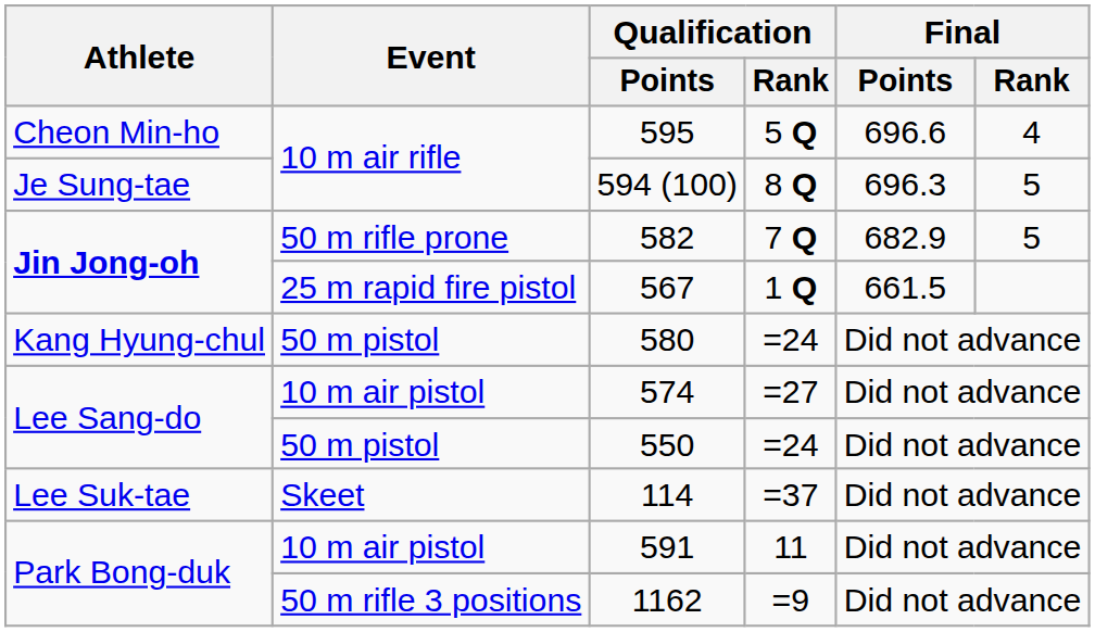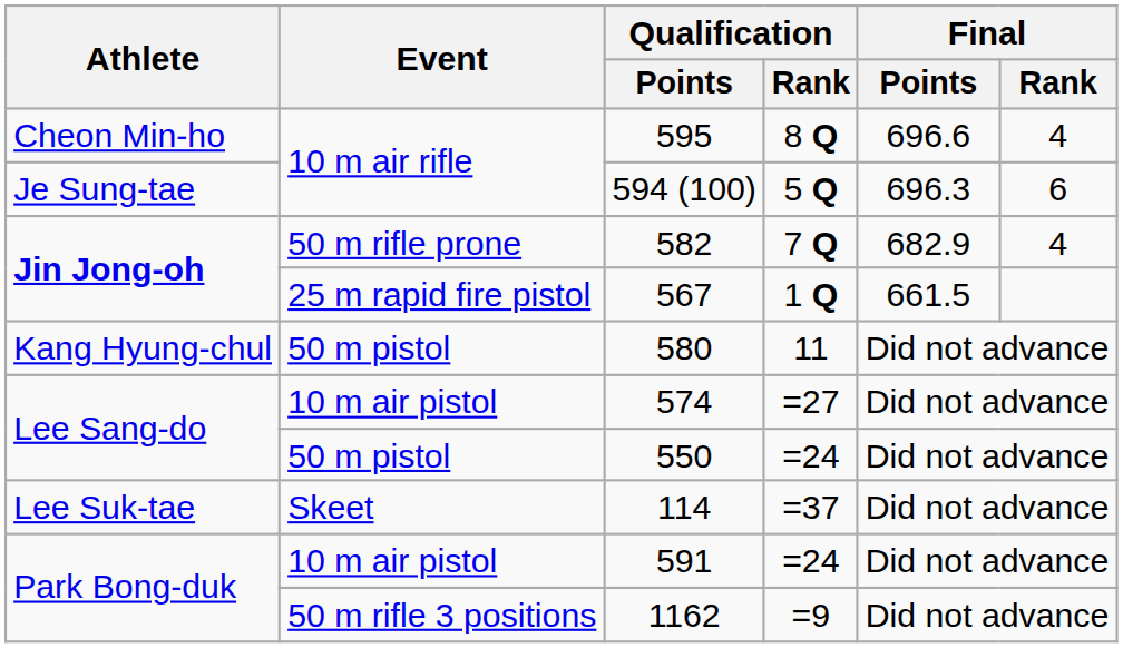 <table class="wikitable" style="font-size:90%">
 <tr>
 <th rowspan="2">Athlete</th>
 <th rowspan="2">Event</th>
 <th colspan=2>Qualification</th>
 <th colspan=2>Final</th>
 </tr>
 <tr style="font-size:95%">
 <th>Points</th>
 <th>Rank</th>
 <th>Points</th>
 <th>Rank</th>
 </tr>
 <tr align=center>
 <td align=left><a href='#'>Cheon Min-ho</a></td>
 <td align=left rowspan=2><a href='#'>10 m air rifle</a></td>
 <td>595</td>
-<td>5 <strong>Q</strong></td>
+<td>8 <strong>Q</strong></td>
 <td>696.6</td>
 <td>4</td>
 </tr>
 <tr align=center>
 <td align=left><a href='#'>Je Sung-tae</a></td>
 <td>594 (100)</td>
-<td>8 <strong>Q</strong></td>
+<td>5 <strong>Q</strong></td>
 <td>696.3</td>
-<td>5</td>
+<td>6</td>
 </tr>
 <tr align=center>
 <td align=left rowspan=2><strong><a href='#'>Jin Jong-oh</a></strong></td>
 <td align=left><a href='#'>50 m rifle prone</a></td>
 <td>582</td>
 <td>7 <strong>Q</strong></td>
 <td>682.9</td>
-<td>5</td>
+<td>4</td>
 </tr>
 <tr align=center>
 <td align=left><a href='#'>25 m rapid fire pistol</a></td>
 <td>567</td>
 <td>1 <strong>Q</strong></td>
 <td>661.5</td>
 <td></td>
 </tr>
 <tr align=center>
 <td align=left><a href='#'>Kang Hyung-chul</a></td>
 <td align=left><a href='#'>50 m pistol</a></td>
 <td>580</td>
-<td>=24</td>
+<td>11</td>
 <td colspan=2>Did not advance</td>
 </tr>
 <tr align=center>
 <td align=left rowspan=2><a href='#'>Lee Sang-do</a></td>
 <td align=left><a href='#'>10 m air pistol</a></td>
 <td>574</td>
 <td>=27</td>
 <td colspan=2>Did not advance</td>
 </tr>
 <tr align=center>
 <td align=left><a href='#'>50 m pistol</a></td>
 <td>550</td>
 <td>=24</td>
 <td colspan=2>Did not advance</td>
 </tr>
 <tr align=center>
 <td align=left><a href='#'>Lee Suk-tae</a></td>
 <td align=left><a href='#'>Skeet</a></td>
 <td>114</td>
 <td>=37</td>
 <td colspan=2>Did not advance</td>
 </tr>
 <tr align=center>
 <td align=left rowspan=2><a href='#'>Park Bong-duk</a></td>
 <td align=left><a href='#'>10 m air pistol</a></td>
 <td>591</td>
-<td>11</td>
+<td>=24</td>
 <td colspan=2>Did not advance</td>
 </tr>
 <tr align=center>
 <td align=left><a href='#'>50 m rifle 3 positions</a></td>
 <td>1162</td>
 <td>=9</td>
 <td colspan=2>Did not advance</td>
 </tr>
 </table>
